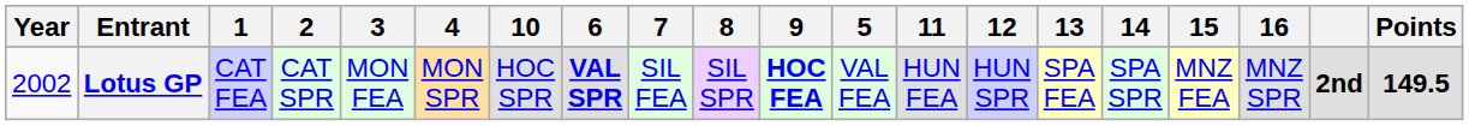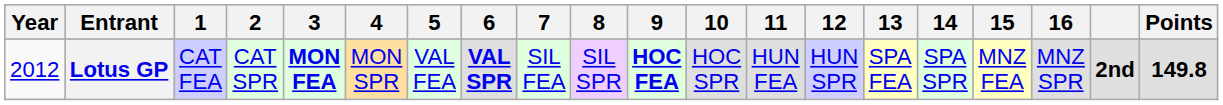 <table class="wikitable" style="text-align:center; font-size:85%">
 <tr>
 <th>Year</th>
 <th>Entrant</th>
 <th>1</th>
 <th>2</th>
 <th>3</th>
 <th>4</th>
-<th>10</th>
+<th>5</th>
 <th>6</th>
 <th>7</th>
 <th>8</th>
 <th>9</th>
-<th>5</th>
+<th>10</th>
 <th>11</th>
 <th>12</th>
 <th>13</th>
 <th>14</th>
 <th>15</th>
 <th>16</th>
 <th></th>
 <th>Points</th>
 </tr>
 <tr>
-<td><a href='#'>2002</a></td>
+<td><a href='#'>2012</a></td>
 <th nowrap><a href='#'>Lotus GP</a></th>
 <td style="background:#cfcfff;"><a href='#'>CAT<br>FEA</a><br></td>
 <td style="background:#dfffdf;"><a href='#'>CAT<br>SPR</a><br></td>
-<td style="background:#dfffdf;"><a href='#'>MON<br>FEA</a><br></td>
+<td style="background:#dfffdf;"><strong><a href='#'>MON<br>FEA</a><br></strong></td>
 <td style="background:#ffdf9f;"><a href='#'>MON<br>SPR</a><br></td>
-<td style="background:#dfdfdf;"><a href='#'>HOC<br>SPR</a><br></td>
+<td style="background:#dfffdf;"><a href='#'>VAL<br>FEA</a><br></td>
 <td style="background:#dfdfdf;"><strong><a href='#'>VAL<br>SPR</a><br></strong></td>
 <td style="background:#dfffdf;"><a href='#'>SIL<br>FEA</a><br></td>
 <td style="background:#efcfff;"><a href='#'>SIL<br>SPR</a><br></td>
 <td style="background:#dfffdf;"><strong><a href='#'>HOC<br>FEA</a></strong><br></td>
-<td style="background:#dfffdf;"><a href='#'>VAL<br>FEA</a><br></td>
+<td style="background:#dfdfdf;"><a href='#'>HOC<br>SPR</a><br></td>
 <td style="background:#dfdfdf;"><a href='#'>HUN<br>FEA</a><br></td>
 <td style="background:#cfcfff;"><a href='#'>HUN<br>SPR</a><br></td>
 <td style="background:#FFFFBF;"><a href='#'>SPA<br>FEA</a><br></td>
 <td style="background:#dfffdf;"><a href='#'>SPA<br>SPR</a><br></td>
 <td style="background:#FFFFBF;"><a href='#'>MNZ<br>FEA</a><br></td>
 <td style="background:#dfdfdf;"><a href='#'>MNZ<br>SPR</a><br></td>
 <td style="background:#DFDFDF;"><strong>2nd</strong></td>
-<td style="background:#DFDFDF;"><strong>149.5</strong></td>
+<td style="background:#DFDFDF;"><strong>149.8</strong></td>
 </tr>
 </table>
